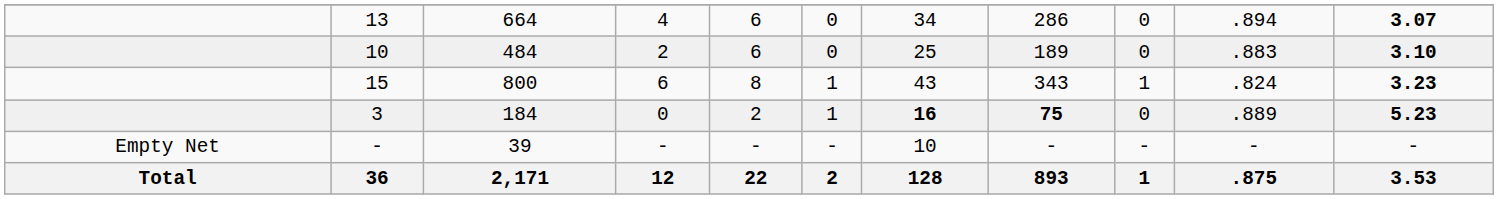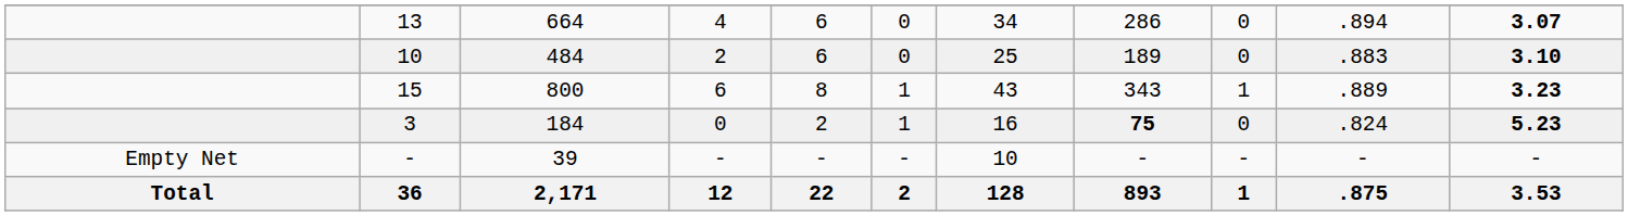 <table class="wikitable sortable" width ="1000">
 <tr align="center">
 </tr>
 <tr align="center" bgcolor="">
 <td></td>
 <td>13</td>
 <td>664</td>
 <td>4</td>
 <td>6</td>
 <td>0</td>
 <td>34</td>
 <td>286</td>
 <td>0</td>
 <td>.894</td>
 <td><strong>3.07</strong></td>
 </tr>
 <tr align="center" bgcolor="f0f0f0">
 <td></td>
 <td>10</td>
 <td>484</td>
 <td>2</td>
 <td>6</td>
 <td>0</td>
 <td>25</td>
 <td>189</td>
 <td>0</td>
 <td>.883</td>
 <td><strong>3.10</strong></td>
 </tr>
 <tr align="center" bgcolor="">
 <td></td>
 <td>15</td>
 <td>800</td>
 <td>6</td>
 <td>8</td>
 <td>1</td>
 <td>43</td>
 <td>343</td>
 <td>1</td>
-<td>.824</td>
+<td>.889</td>
 <td><strong>3.23</strong></td>
 </tr>
 <tr align="center" bgcolor="f0f0f0">
 <td></td>
 <td>3</td>
 <td>184</td>
 <td>0</td>
 <td>2</td>
 <td>1</td>
-<td><strong>16</strong></td>
+<td>16</td>
 <td><strong>75</strong></td>
 <td>0</td>
-<td>.889</td>
+<td>.824</td>
 <td><strong>5.23</strong></td>
 </tr>
 <tr align="center" bgcolor="">
 <td>Empty Net</td>
 <td>-</td>
 <td>39</td>
 <td>-</td>
 <td>-</td>
 <td>-</td>
 <td>10</td>
 <td>-</td>
 <td>-</td>
 <td>-</td>
 <td>-</td>
 </tr>
 <tr>
 <th>Total</th>
 <th>36</th>
 <th>2,171</th>
 <th>12</th>
 <th>22</th>
 <th>2</th>
 <th>128</th>
 <th>893</th>
 <th>1</th>
 <th>.875</th>
 <th>3.53</th>
 </tr>
 </table>
